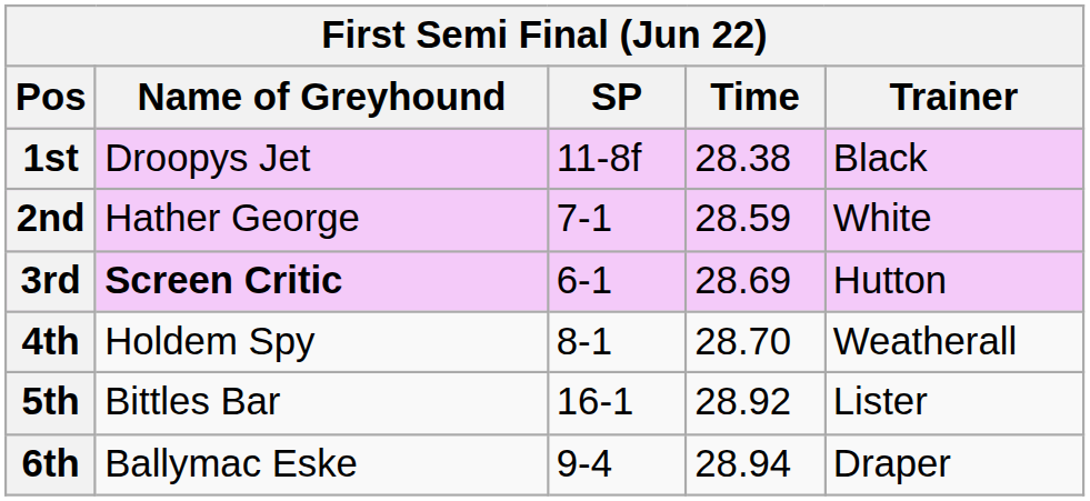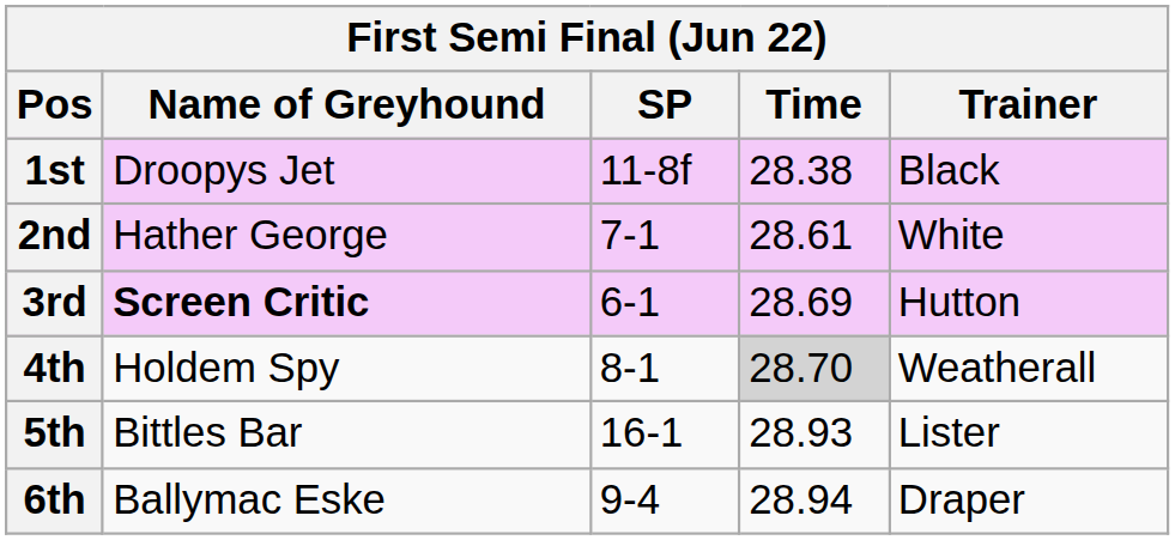 <table class="wikitable">
 <tr>
 <th colspan="6">First Semi Final (Jun 22)</th>
 </tr>
 <tr>
 <th width=30>Pos</th>
 <th width=180>Name of Greyhound</th>
 <th width=50>SP</th>
 <th width=50>Time</th>
 <th width=100>Trainer</th>
 </tr>
 <tr style="background: #f4caf9;">
 <th>1st</th>
 <td>Droopys Jet</td>
 <td>11-8f</td>
 <td>28.38</td>
 <td>Black</td>
 </tr>
 <tr style="background: #f4caf9;">
 <th>2nd</th>
 <td>Hather George</td>
 <td>7-1</td>
-<td>28.59</td>
+<td>28.61</td>
 <td>White</td>
 </tr>
 <tr style="background: #f4caf9;">
 <th>3rd</th>
 <td><strong>Screen Critic</strong></td>
 <td>6-1</td>
 <td>28.69</td>
 <td>Hutton</td>
 </tr>
 <tr>
 <th>4th</th>
 <td>Holdem Spy</td>
 <td>8-1</td>
-<td>28.70</td>
+<td style="background: lightgrey;">28.70</td>
 <td>Weatherall</td>
 </tr>
 <tr>
 <th>5th</th>
 <td>Bittles Bar</td>
 <td>16-1</td>
-<td>28.92</td>
+<td>28.93</td>
 <td>Lister</td>
 </tr>
 <tr>
 <th>6th</th>
 <td>Ballymac Eske</td>
 <td>9-4</td>
 <td>28.94</td>
 <td>Draper</td>
 </tr>
 </table>
